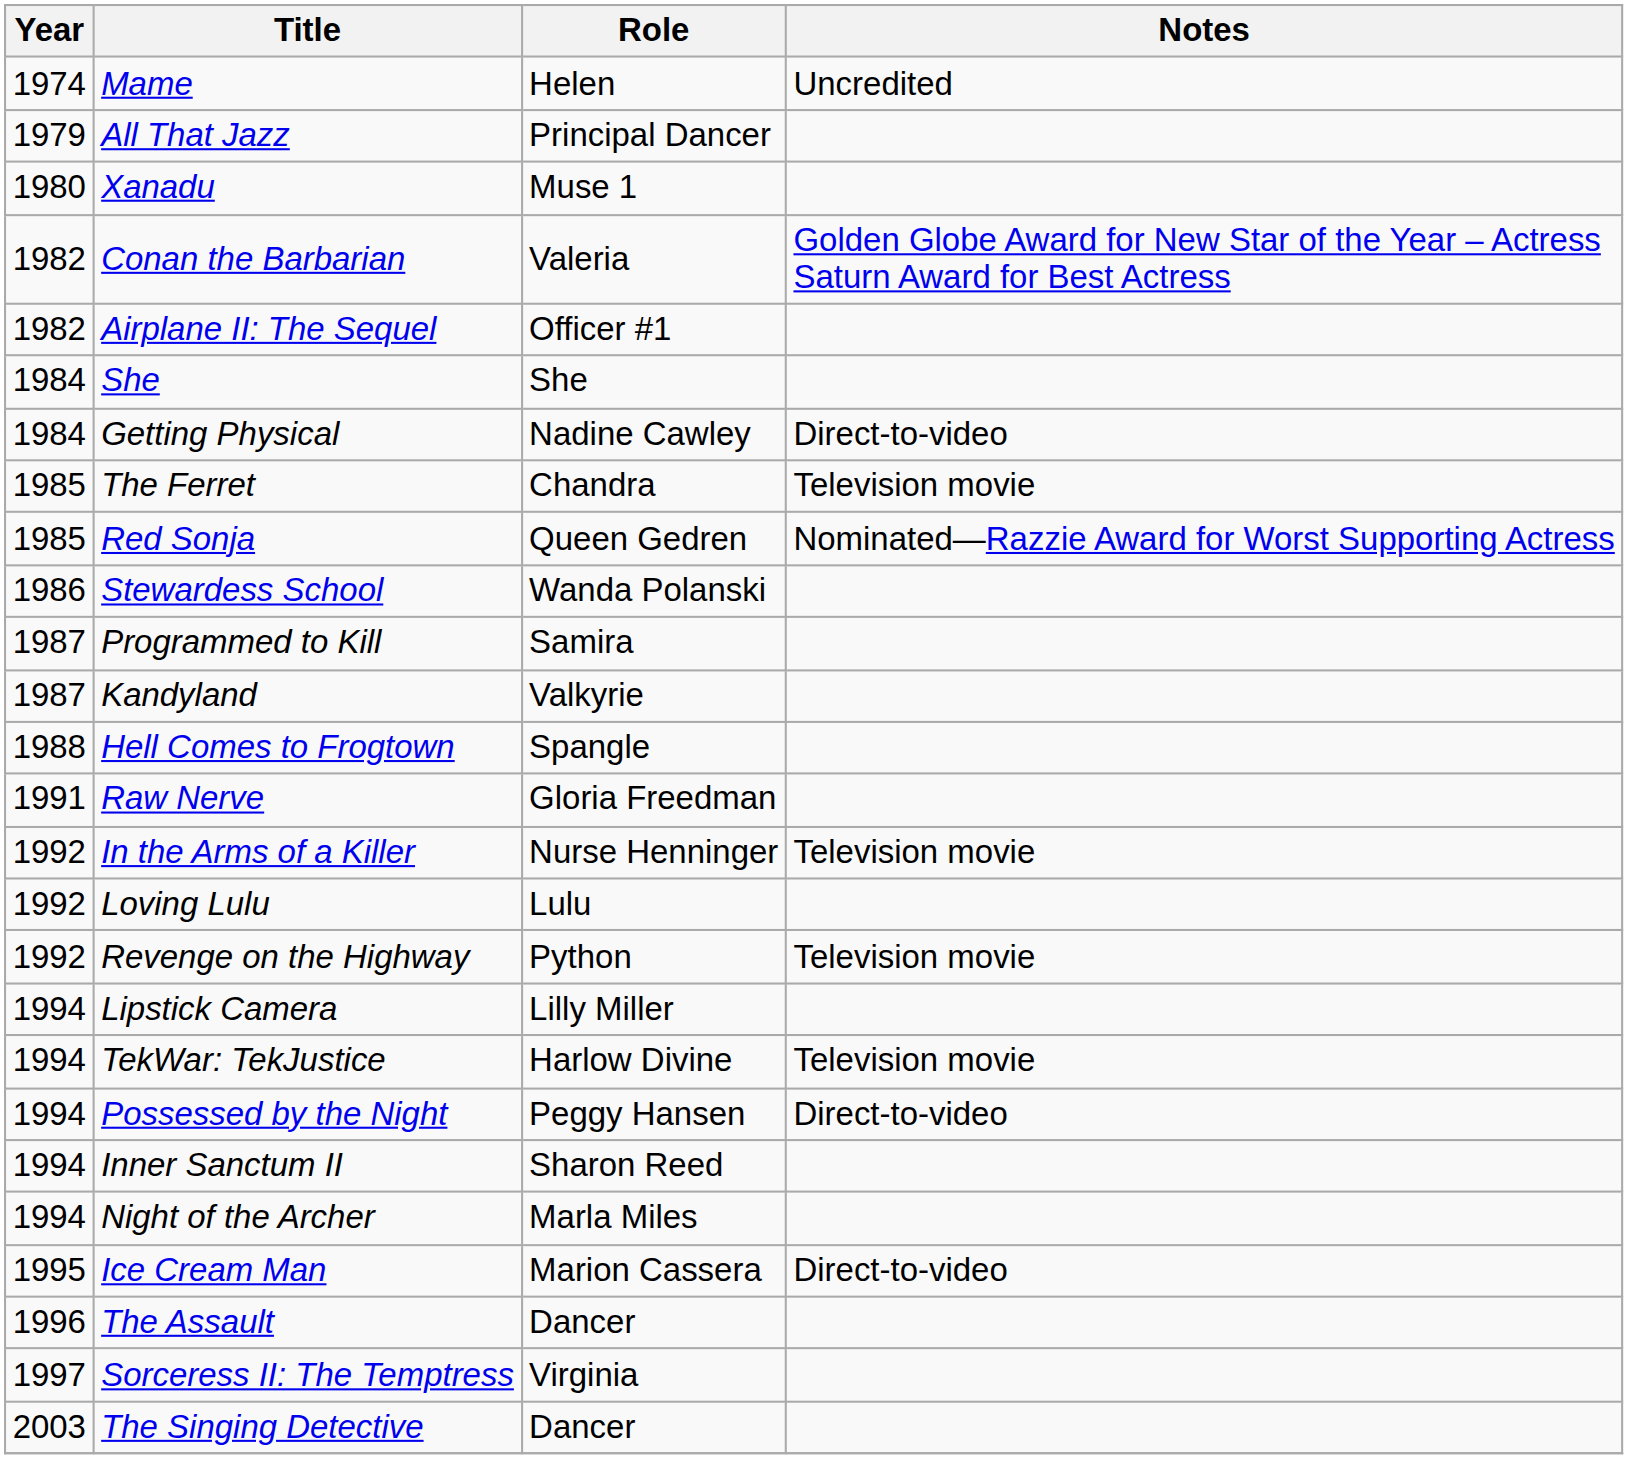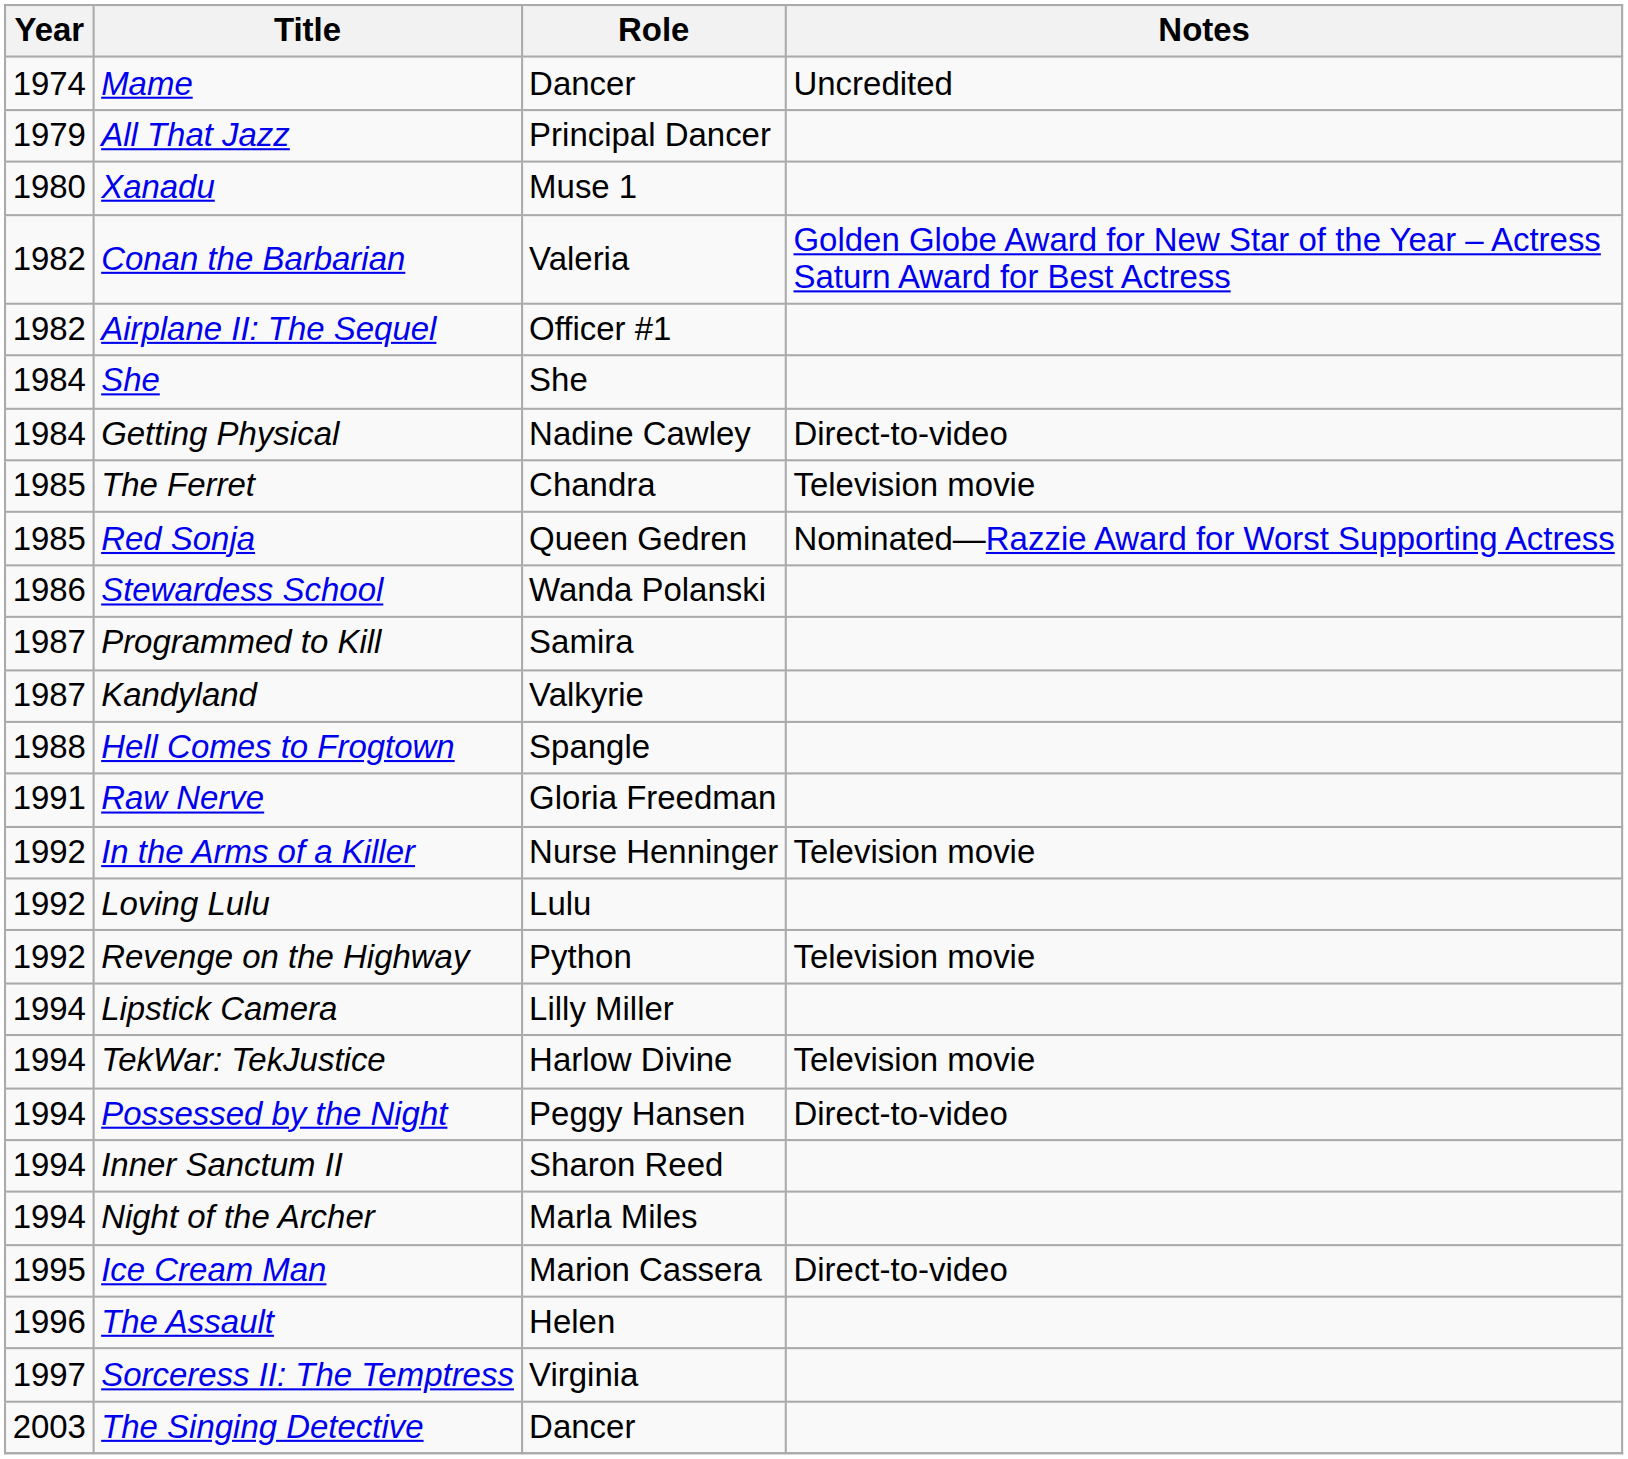 <table class="wikitable sortable">
 <tr>
 <th>Year</th>
 <th>Title</th>
 <th>Role</th>
 <th>Notes</th>
 </tr>
 <tr>
 <td>1974</td>
 <td><em><a href='#'>Mame</a></em></td>
-<td>Helen</td>
+<td>Dancer</td>
 <td>Uncredited</td>
 </tr>
 <tr>
 <td>1979</td>
 <td><em><a href='#'>All That Jazz</a></em></td>
 <td>Principal Dancer</td>
 <td></td>
 </tr>
 <tr>
 <td>1980</td>
 <td><em><a href='#'>Xanadu</a></em></td>
 <td>Muse 1</td>
 <td></td>
 </tr>
 <tr>
 <td>1982</td>
 <td><em><a href='#'>Conan the Barbarian</a></em></td>
 <td>Valeria</td>
 <td><a href='#'>Golden Globe Award for New Star of the Year – Actress</a><br><a href='#'>Saturn Award for Best Actress</a></td>
 </tr>
 <tr>
 <td>1982</td>
 <td><em><a href='#'>Airplane II: The Sequel</a></em></td>
 <td>Officer #1</td>
 <td></td>
 </tr>
 <tr>
 <td>1984</td>
 <td><em><a href='#'>She</a></em></td>
 <td>She</td>
 <td></td>
 </tr>
 <tr>
 <td>1984</td>
 <td><em>Getting Physical</em></td>
 <td>Nadine Cawley</td>
 <td>Direct-to-video</td>
 </tr>
 <tr>
 <td>1985</td>
 <td><em>The Ferret</em></td>
 <td>Chandra</td>
 <td>Television movie</td>
 </tr>
 <tr>
 <td>1985</td>
 <td><em><a href='#'>Red Sonja</a></em></td>
 <td>Queen Gedren</td>
 <td>Nominated—<a href='#'>Razzie Award for Worst Supporting Actress</a></td>
 </tr>
 <tr>
 <td>1986</td>
 <td><em><a href='#'>Stewardess School</a></em></td>
 <td>Wanda Polanski</td>
 <td></td>
 </tr>
 <tr>
 <td>1987</td>
 <td><em>Programmed to Kill</em></td>
 <td>Samira</td>
 <td></td>
 </tr>
 <tr>
 <td>1987</td>
 <td><em>Kandyland</em></td>
 <td>Valkyrie</td>
 <td></td>
 </tr>
 <tr>
 <td>1988</td>
 <td><em><a href='#'>Hell Comes to Frogtown</a></em></td>
 <td>Spangle</td>
 <td></td>
 </tr>
 <tr>
 <td>1991</td>
 <td><em><a href='#'>Raw Nerve</a></em></td>
 <td>Gloria Freedman</td>
 <td></td>
 </tr>
 <tr>
 <td>1992</td>
 <td><em><a href='#'>In the Arms of a Killer</a></em></td>
 <td>Nurse Henninger</td>
 <td>Television movie</td>
 </tr>
 <tr>
 <td>1992</td>
 <td><em>Loving Lulu</em></td>
 <td>Lulu</td>
 <td></td>
 </tr>
 <tr>
 <td>1992</td>
 <td><em>Revenge on the Highway</em></td>
 <td>Python</td>
 <td>Television movie</td>
 </tr>
 <tr>
 <td>1994</td>
 <td><em>Lipstick Camera</em></td>
 <td>Lilly Miller</td>
 <td></td>
 </tr>
 <tr>
 <td>1994</td>
 <td><em>TekWar: TekJustice</em></td>
 <td>Harlow Divine</td>
 <td>Television movie</td>
 </tr>
 <tr>
 <td>1994</td>
 <td><em><a href='#'>Possessed by the Night</a></em></td>
 <td>Peggy Hansen</td>
 <td>Direct-to-video</td>
 </tr>
 <tr>
 <td>1994</td>
 <td><em>Inner Sanctum II</em></td>
 <td>Sharon Reed</td>
 <td></td>
 </tr>
 <tr>
 <td>1994</td>
 <td><em>Night of the Archer</em></td>
 <td>Marla Miles</td>
 <td></td>
 </tr>
 <tr>
 <td>1995</td>
 <td><em><a href='#'>Ice Cream Man</a></em></td>
 <td>Marion Cassera</td>
 <td>Direct-to-video</td>
 </tr>
 <tr>
 <td>1996</td>
 <td><em><a href='#'>The Assault</a></em></td>
-<td>Dancer</td>
+<td>Helen</td>
 <td></td>
 </tr>
 <tr>
 <td>1997</td>
 <td><em><a href='#'>Sorceress II: The Temptress</a></em></td>
 <td>Virginia</td>
 <td></td>
 </tr>
 <tr>
 <td>2003</td>
 <td><em><a href='#'>The Singing Detective</a></em></td>
 <td>Dancer</td>
 <td></td>
 </tr>
 <tr>
 </tr>
 </table>
